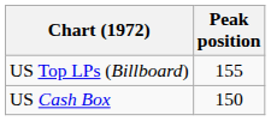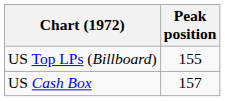 <table class="wikitable">
 <tr>
 <th>Chart (1972)</th>
 <th>Peak<br>position</th>
 </tr>
 <tr>
 <td>US <a href='#'>Top LPs</a> (<em>Billboard</em>)</td>
 <td align="center">155</td>
 </tr>
 <tr>
 <td>US <em><a href='#'>Cash Box</a></em></td>
-<td align="center">150</td>
+<td align="center">157</td>
 </tr>
 </table>
